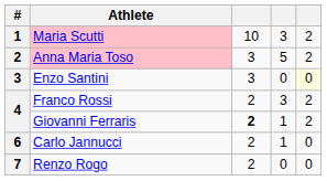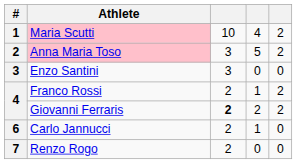 <table class="wikitable" width=30% style="font-size:100%; text-align:center;">
 <tr>
 <th>#</th>
 <th>Athlete</th>
 <th></th>
 <th></th>
 <th></th>
 </tr>
 <tr>
 <th>1</th>
 <td align=left bgcolor=pink><a href='#'>Maria Scutti</a></td>
 <td>10</td>
-<td>3</td>
+<td>4</td>
 <td>2</td>
 </tr>
 <tr>
 <th>2</th>
 <td align=left bgcolor=pink><a href='#'>Anna Maria Toso</a></td>
 <td>3</td>
 <td>5</td>
 <td>2</td>
 </tr>
 <tr>
 <th>3</th>
 <td align=left><a href='#'>Enzo Santini</a></td>
 <td>3</td>
 <td>0</td>
-<td style="background: lightyellow;">0</td>
+<td>0</td>
 </tr>
 <tr>
 <th rowspan=2>4</th>
 <td align=left><a href='#'>Franco Rossi</a></td>
 <td>2</td>
-<td>3</td>
+<td>1</td>
 <td>2</td>
 </tr>
 <tr>
 <td align=left><a href='#'>Giovanni Ferraris</a></td>
 <td><strong>2</strong></td>
-<td>1</td>
+<td>2</td>
 <td>2</td>
 </tr>
 <tr>
 <th>6</th>
 <td align=left><a href='#'>Carlo Jannucci</a></td>
 <td>2</td>
 <td>1</td>
 <td>0</td>
 </tr>
 <tr>
 <th>7</th>
 <td align=left><a href='#'>Renzo Rogo</a></td>
 <td>2</td>
 <td>0</td>
 <td>0</td>
 </tr>
 </table>
